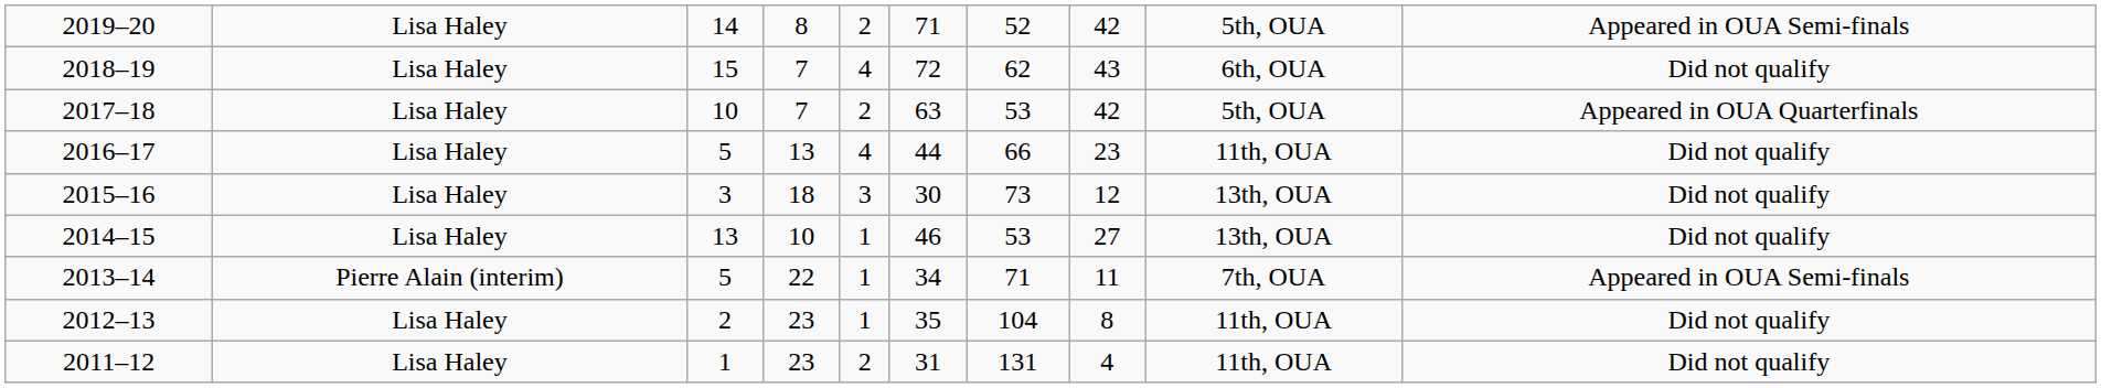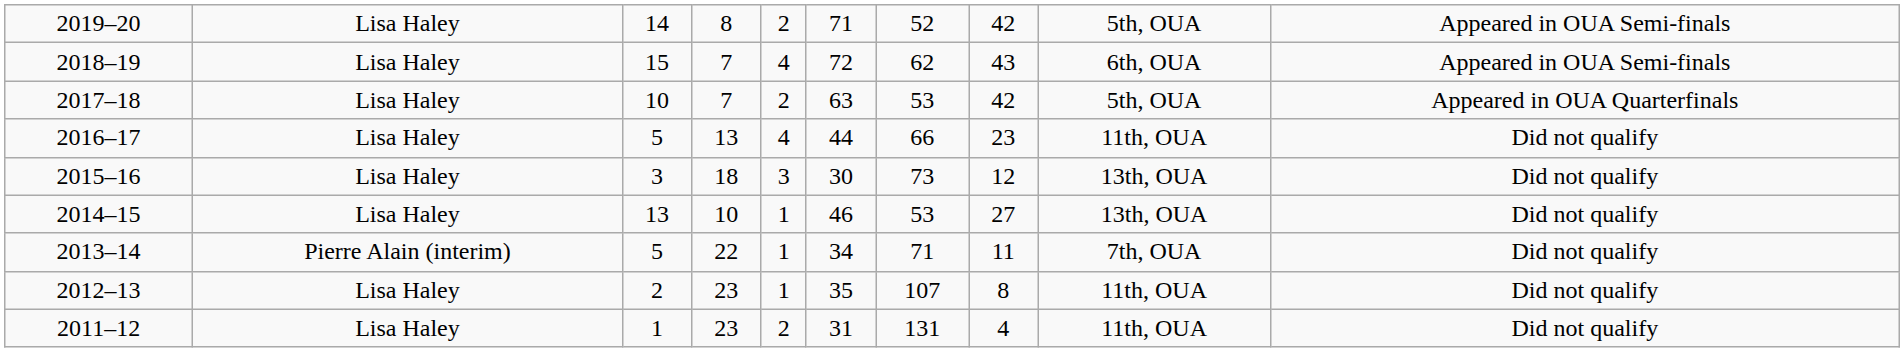 <table class="wikitable" style="width:100%; text-align:center;">
 <tr align="center" bgcolor="">
 <td>2019–20</td>
 <td>Lisa Haley</td>
 <td>14</td>
 <td>8</td>
 <td>2</td>
 <td>71</td>
 <td>52</td>
 <td>42</td>
 <td>5th, OUA</td>
 <td>Appeared in OUA Semi-finals</td>
 </tr>
 <tr align="center" bgcolor="">
 <td>2018–19</td>
 <td>Lisa Haley</td>
 <td>15</td>
 <td>7</td>
 <td>4</td>
 <td>72</td>
 <td>62</td>
 <td>43</td>
 <td>6th, OUA</td>
-<td>Did not qualify</td>
+<td>Appeared in OUA Semi-finals</td>
 </tr>
 <tr align="center" bgcolor="">
 <td>2017–18</td>
 <td>Lisa Haley</td>
 <td>10</td>
 <td>7</td>
 <td>2</td>
 <td>63</td>
 <td>53</td>
 <td>42</td>
 <td>5th, OUA</td>
 <td>Appeared in OUA Quarterfinals</td>
 </tr>
 <tr align="center" bgcolor="">
 <td>2016–17</td>
 <td>Lisa Haley</td>
 <td>5</td>
 <td>13</td>
 <td>4</td>
 <td>44</td>
 <td>66</td>
 <td>23</td>
 <td>11th, OUA</td>
 <td>Did not qualify</td>
 </tr>
 <tr align="center" bgcolor="">
 <td>2015–16</td>
 <td>Lisa Haley</td>
 <td>3</td>
 <td>18</td>
 <td>3</td>
 <td>30</td>
 <td>73</td>
 <td>12</td>
 <td>13th, OUA</td>
 <td>Did not qualify</td>
 </tr>
 <tr align="center" bgcolor="">
 <td>2014–15</td>
 <td>Lisa Haley</td>
 <td>13</td>
 <td>10</td>
 <td>1</td>
 <td>46</td>
 <td>53</td>
 <td>27</td>
 <td>13th, OUA</td>
 <td>Did not qualify</td>
 </tr>
 <tr align="center" bgcolor="">
 <td>2013–14</td>
 <td>Pierre Alain (interim)</td>
 <td>5</td>
 <td>22</td>
 <td>1</td>
 <td>34</td>
 <td>71</td>
 <td>11</td>
 <td>7th, OUA</td>
-<td>Appeared in OUA Semi-finals</td>
+<td>Did not qualify</td>
 </tr>
 <tr align="center" bgcolor="">
 <td>2012–13</td>
 <td>Lisa Haley</td>
 <td>2</td>
 <td>23</td>
 <td>1</td>
 <td>35</td>
-<td>104</td>
+<td>107</td>
 <td>8</td>
 <td>11th, OUA</td>
 <td>Did not qualify</td>
 </tr>
 <tr align="center" bgcolor="">
 <td>2011–12</td>
 <td>Lisa Haley</td>
 <td>1</td>
 <td>23</td>
 <td>2</td>
 <td>31</td>
 <td>131</td>
 <td>4</td>
 <td>11th, OUA</td>
 <td>Did not qualify</td>
 </tr>
 </table>
